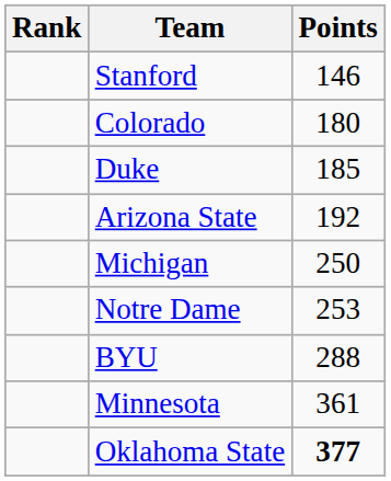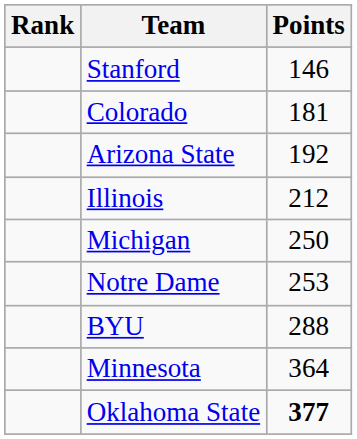 <table class="wikitable sortable" style="text-align:center">
 <tr>
 <th>Rank</th>
 <th>Team</th>
 <th>Points</th>
 </tr>
 <tr>
 <td></td>
 <td align=left><a href='#'>Stanford</a></td>
 <td>146</td>
 </tr>
 <tr>
 <td></td>
 <td align=left><a href='#'>Colorado</a></td>
-<td>180</td>
-</tr>
-<tr>
-<td></td>
-<td align=left><a href='#'>Duke</a></td>
-<td>185</td>
+<td>181</td>
 </tr>
 <tr>
 <td></td>
 <td align=left><a href='#'>Arizona State</a></td>
 <td>192</td>
+</tr>
+<tr>
+<td></td>
+<td align=left><a href='#'>Illinois</a></td>
+<td>212</td>
 </tr>
 <tr>
 <td></td>
 <td align=left><a href='#'>Michigan</a></td>
 <td>250</td>
 </tr>
 <tr>
 <td></td>
 <td align=left><a href='#'>Notre Dame</a></td>
 <td>253</td>
 </tr>
 <tr>
 <td></td>
 <td align=left><a href='#'>BYU</a></td>
 <td>288</td>
 </tr>
 <tr>
 <td></td>
 <td align=left><a href='#'>Minnesota</a></td>
-<td>361</td>
+<td>364</td>
 </tr>
 <tr>
 <td></td>
 <td align=left><a href='#'>Oklahoma State</a></td>
 <td><strong>377</strong></td>
 </tr>
 </table>
